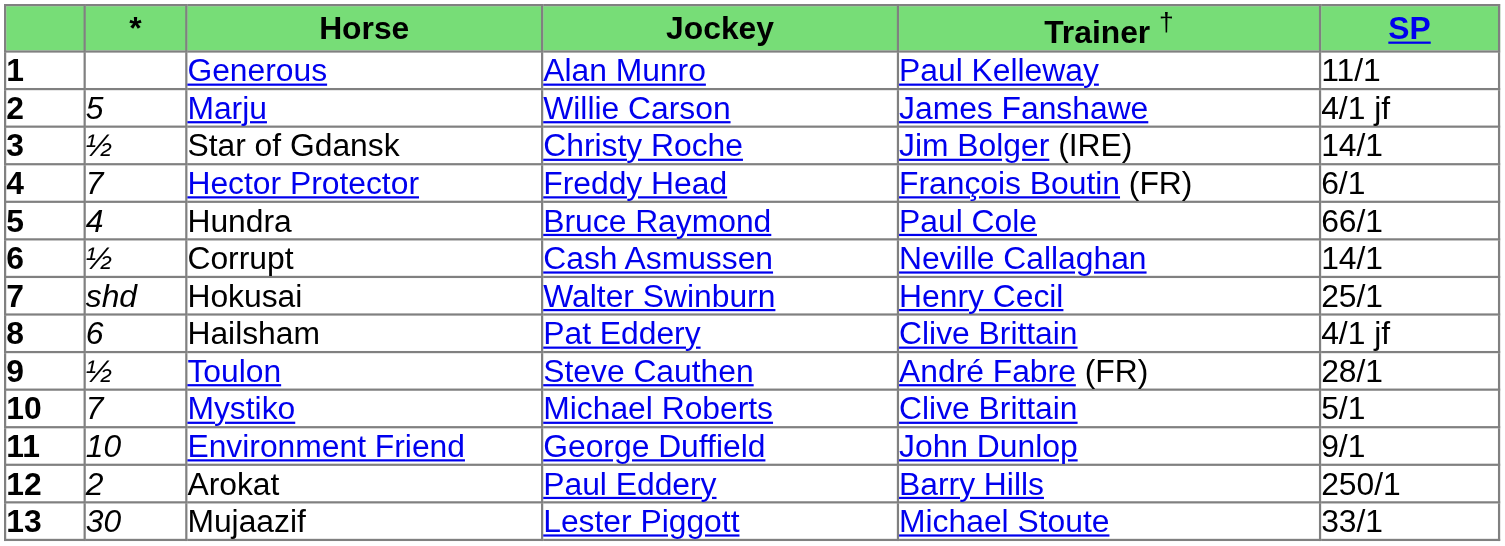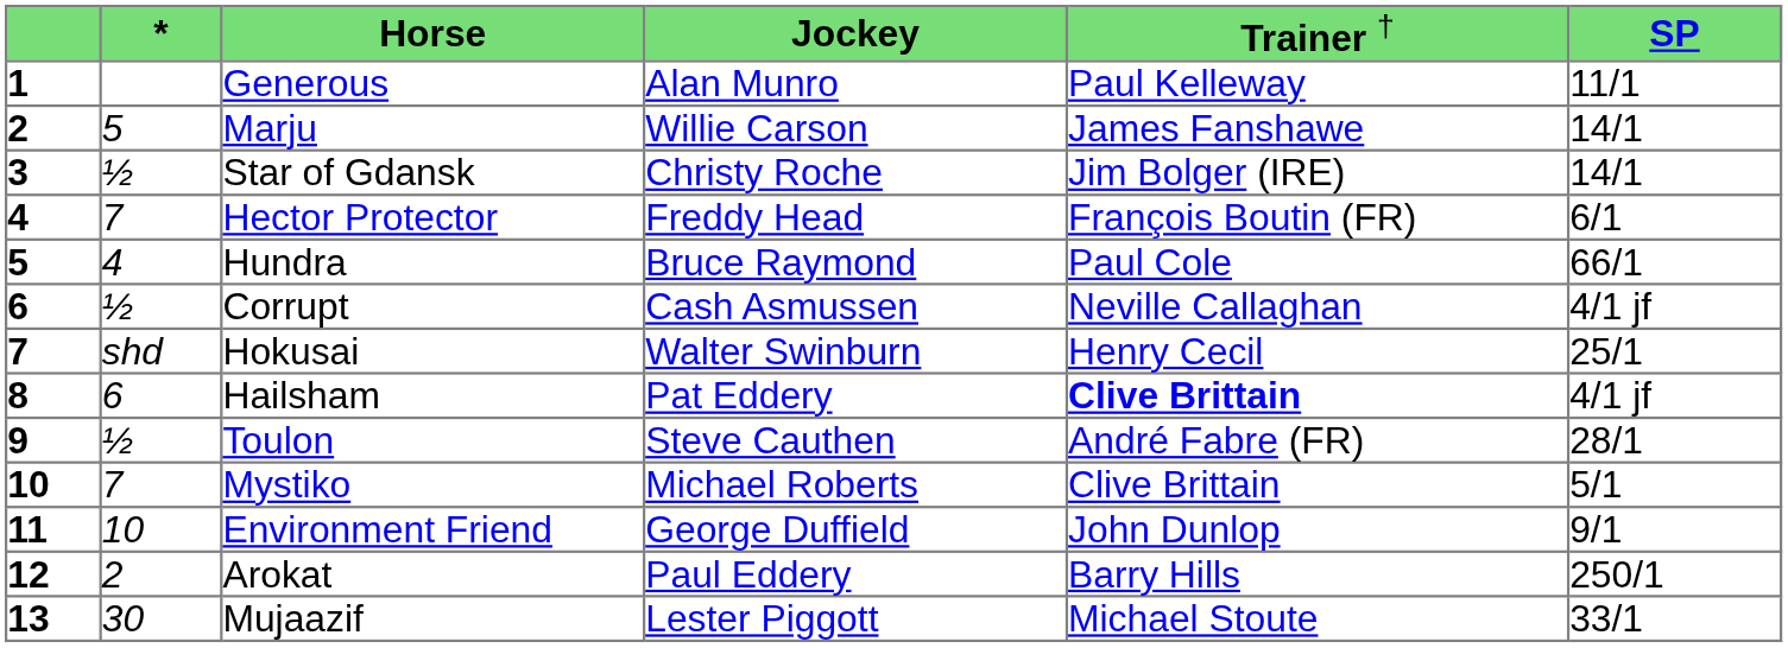 <table border="1" cellpadding="0" style="border-collapse: collapse; font-size:90%">
 <tr bgcolor="#77dd77" align="center">
 <td width="35px"></td>
 <td width="45px"><strong>*</strong></td>
 <td width="160px"><strong>Horse</strong></td>
 <td width="160px"><strong>Jockey</strong></td>
 <td width="190px"><strong>Trainer</strong> <sup>†</sup></td>
 <td width="80px"><strong><a href='#'>SP</a></strong></td>
 </tr>
 <tr>
 <td><strong>1</strong></td>
 <td></td>
 <td><a href='#'>Generous</a></td>
 <td><a href='#'>Alan Munro</a></td>
 <td><a href='#'>Paul Kelleway</a></td>
 <td>11/1</td>
 </tr>
 <tr>
 <td><strong>2</strong></td>
 <td><em>5</em></td>
 <td><a href='#'>Marju</a></td>
 <td><a href='#'>Willie Carson</a></td>
 <td><a href='#'>James Fanshawe</a></td>
-<td>4/1 jf</td>
+<td>14/1</td>
 </tr>
 <tr>
 <td><strong>3</strong></td>
 <td><em>½</em></td>
 <td>Star of Gdansk</td>
 <td><a href='#'>Christy Roche</a></td>
 <td><a href='#'>Jim Bolger</a> (IRE)</td>
 <td>14/1</td>
 </tr>
 <tr>
 <td><strong>4</strong></td>
 <td><em>7</em></td>
 <td><a href='#'>Hector Protector</a></td>
 <td><a href='#'>Freddy Head</a></td>
 <td><a href='#'>François Boutin</a> (FR)</td>
 <td>6/1</td>
 </tr>
 <tr>
 <td><strong>5</strong></td>
 <td><em>4</em></td>
 <td>Hundra</td>
 <td><a href='#'>Bruce Raymond</a></td>
 <td><a href='#'>Paul Cole</a></td>
 <td>66/1</td>
 </tr>
 <tr>
 <td><strong>6</strong></td>
 <td><em>½</em></td>
 <td>Corrupt</td>
 <td><a href='#'>Cash Asmussen</a></td>
 <td><a href='#'>Neville Callaghan</a></td>
-<td>14/1</td>
+<td>4/1 jf</td>
 </tr>
 <tr>
 <td><strong>7</strong></td>
 <td><em>shd</em></td>
 <td>Hokusai</td>
 <td><a href='#'>Walter Swinburn</a></td>
 <td><a href='#'>Henry Cecil</a></td>
 <td>25/1</td>
 </tr>
 <tr>
 <td><strong>8</strong></td>
 <td><em>6</em></td>
 <td>Hailsham</td>
 <td><a href='#'>Pat Eddery</a></td>
-<td><a href='#'>Clive Brittain</a></td>
+<td><strong><a href='#'>Clive Brittain</a></strong></td>
 <td>4/1 jf</td>
 </tr>
 <tr>
 <td><strong>9</strong></td>
 <td><em>½</em></td>
 <td><a href='#'>Toulon</a></td>
 <td><a href='#'>Steve Cauthen</a></td>
 <td><a href='#'>André Fabre</a> (FR)</td>
 <td>28/1</td>
 </tr>
 <tr>
 <td><strong>10</strong></td>
 <td><em>7</em></td>
 <td><a href='#'>Mystiko</a></td>
 <td><a href='#'>Michael Roberts</a></td>
 <td><a href='#'>Clive Brittain</a></td>
 <td>5/1</td>
 </tr>
 <tr>
 <td><strong>11</strong></td>
 <td><em>10</em></td>
 <td><a href='#'>Environment Friend</a></td>
 <td><a href='#'>George Duffield</a></td>
 <td><a href='#'>John Dunlop</a></td>
 <td>9/1</td>
 </tr>
 <tr>
 <td><strong>12</strong></td>
 <td><em>2</em></td>
 <td>Arokat</td>
 <td><a href='#'>Paul Eddery</a></td>
 <td><a href='#'>Barry Hills</a></td>
 <td>250/1</td>
 </tr>
 <tr>
 <td><strong>13</strong></td>
 <td><em>30</em></td>
 <td>Mujaazif</td>
 <td><a href='#'>Lester Piggott</a></td>
 <td><a href='#'>Michael Stoute</a></td>
 <td>33/1</td>
 </tr>
 </table>
